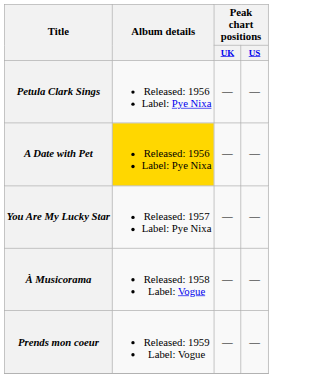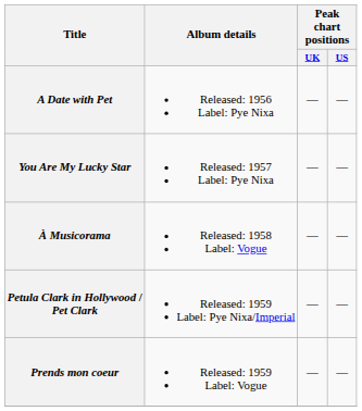 <table class="wikitable plainrowheaders" style="text-align:center;">
 <tr>
 <th rowspan="2" scope="col">Title</th>
 <th rowspan="2" scope="col">Album details</th>
 <th colspan="2">Peak chart positions</th>
 </tr>
 <tr>
 <th scope="col" style="width:2.5em;font-size:85%"><a href='#'>UK</a><br></th>
 <th scope="col" style="width:2.5em;font-size:85%"><a href='#'>US</a><br></th>
 </tr>
 <tr>
-<th scope="row"><em>Petula Clark Sings</em></th>
-<td><br><ul><li>Released: 1956 </li><li>Label: <a href='#'>Pye Nixa</a></li></ul></td>
-<td>—</td>
-<td>—</td>
-</tr>
-<tr>
 <th scope="row"><em>A Date with Pet</em></th>
-<td style="background: gold;"><br><ul><li>Released: 1956 </li><li>Label: Pye Nixa</li></ul></td>
+<td><br><ul><li>Released: 1956 </li><li>Label: Pye Nixa</li></ul></td>
 <td>—</td>
 <td>—</td>
 </tr>
 <tr>
 <th scope="row"><em>You Are My Lucky Star</em></th>
 <td><br><ul><li>Released: 1957 </li><li>Label: Pye Nixa</li></ul></td>
 <td>—</td>
 <td>—</td>
 </tr>
 <tr>
 <th scope="row"><em>À Musicorama</em></th>
 <td><br><ul><li>Released: 1958 </li><li>Label: <a href='#'>Vogue</a></li></ul></td>
 <td>—</td>
 <td>—</td>
 </tr>
 <tr>
+<th scope="row"><em>Petula Clark in Hollywood</em> /<br><em>Pet Clark</em></th>
+<td><br><ul><li>Released: 1959 </li><li>Label: Pye Nixa/<a href='#'>Imperial</a></li></ul></td>
+<td>—</td>
+<td>—</td>
+</tr>
+<tr>
 <th scope="row"><em>Prends mon coeur</em></th>
 <td><br><ul><li>Released: 1959 </li><li>Label: Vogue</li></ul></td>
 <td>—</td>
 <td>—</td>
 </tr>
 <tr>
 </tr>
 </table>
